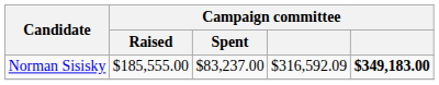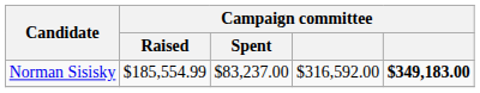 <table class="wikitable sortable" style="font-size:90%;text-align:center;">
 <tr>
 <th rowspan="2">Candidate</th>
 <th colspan="7">Campaign committee</th>
 </tr>
 <tr>
 <th>Raised</th>
 <th>Spent</th>
 <th data-sort-type=currency></th>
 <th></th>
 </tr>
 <tr>
 <td><a href='#'>Norman Sisisky</a></td>
-<td>$185,555.00</td>
+<td>$185,554.99</td>
 <td>$83,237.00</td>
-<td>$316,592.09</td>
+<td>$316,592.00</td>
 <td><strong>$349,183.00</strong></td>
 </tr>
 <tr>
 </tr>
 </table>
